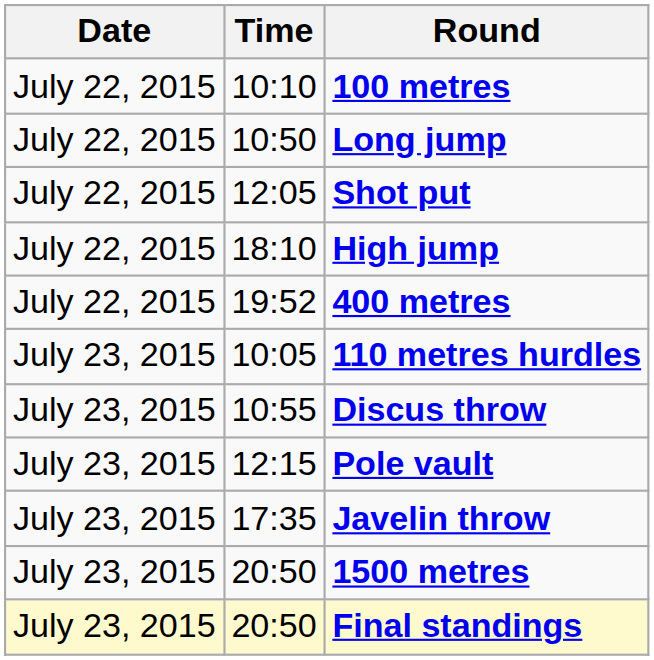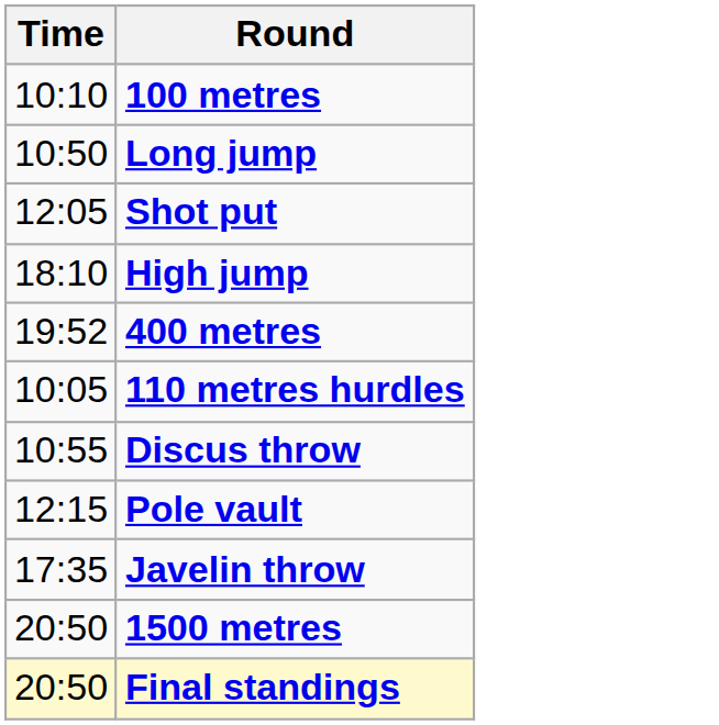 <table class="wikitable">
 <tr>
-<th>Date</th>
 <th>Time</th>
 <th>Round</th>
 </tr>
 <tr>
-<td>July 22, 2015</td>
 <td>10:10</td>
 <td><strong><a href='#'>100 metres</a></strong></td>
 </tr>
 <tr>
-<td>July 22, 2015</td>
 <td>10:50</td>
 <td><strong><a href='#'>Long jump</a></strong></td>
 </tr>
 <tr>
-<td>July 22, 2015</td>
 <td>12:05</td>
 <td><strong><a href='#'>Shot put</a></strong></td>
 </tr>
 <tr>
-<td>July 22, 2015</td>
 <td>18:10</td>
 <td><strong><a href='#'>High jump</a></strong></td>
 </tr>
 <tr>
-<td>July 22, 2015</td>
 <td>19:52</td>
 <td><strong><a href='#'>400 metres</a></strong></td>
 </tr>
 <tr>
-<td>July 23, 2015</td>
 <td>10:05</td>
 <td><strong><a href='#'>110 metres hurdles</a></strong></td>
 </tr>
 <tr>
-<td>July 23, 2015</td>
 <td>10:55</td>
 <td><strong><a href='#'>Discus throw</a></strong></td>
 </tr>
 <tr>
-<td>July 23, 2015</td>
 <td>12:15</td>
 <td><strong><a href='#'>Pole vault</a></strong></td>
 </tr>
 <tr>
-<td>July 23, 2015</td>
 <td>17:35</td>
 <td><strong><a href='#'>Javelin throw</a></strong></td>
 </tr>
 <tr>
-<td>July 23, 2015</td>
 <td>20:50</td>
 <td><strong><a href='#'>1500 metres</a></strong></td>
 </tr>
 <tr style=background:lemonchiffon>
-<td>July 23, 2015</td>
 <td>20:50</td>
 <td><strong><a href='#'>Final standings</a></strong></td>
 </tr>
 </table>
